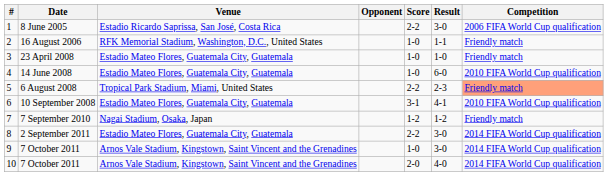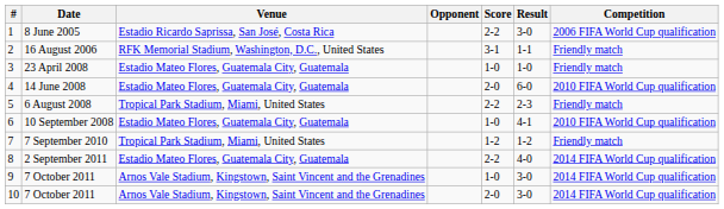 <table class="wikitable">
 <tr>
 <th>#</th>
 <th>Date</th>
 <th>Venue</th>
 <th>Opponent</th>
 <th>Score</th>
 <th>Result</th>
 <th>Competition</th>
 </tr>
 <tr>
 <td>1</td>
 <td>8 June 2005</td>
 <td><a href='#'>Estadio Ricardo Saprissa</a>, <a href='#'>San José</a>, <a href='#'>Costa Rica</a></td>
 <td></td>
 <td>2-2</td>
 <td>3-0</td>
 <td><a href='#'>2006 FIFA World Cup qualification</a></td>
 </tr>
 <tr>
 <td>2</td>
 <td>16 August 2006</td>
 <td><a href='#'>RFK Memorial Stadium</a>, <a href='#'>Washington, D.C.</a>, United States</td>
 <td></td>
-<td>1-0</td>
+<td>3-1</td>
 <td>1-1</td>
 <td><a href='#'>Friendly match</a></td>
 </tr>
 <tr>
 <td>3</td>
 <td>23 April 2008</td>
 <td><a href='#'>Estadio Mateo Flores</a>, <a href='#'>Guatemala City</a>, <a href='#'>Guatemala</a></td>
 <td></td>
 <td>1-0</td>
 <td>1-0</td>
 <td><a href='#'>Friendly match</a></td>
 </tr>
 <tr>
 <td>4</td>
 <td>14 June 2008</td>
 <td><a href='#'>Estadio Mateo Flores</a>, <a href='#'>Guatemala City</a>, <a href='#'>Guatemala</a></td>
 <td></td>
-<td>1-0</td>
+<td>2-0</td>
 <td>6-0</td>
 <td><a href='#'>2010 FIFA World Cup qualification</a></td>
 </tr>
 <tr>
 <td>5</td>
 <td>6 August 2008</td>
 <td><a href='#'>Tropical Park Stadium</a>, <a href='#'>Miami</a>, United States</td>
 <td></td>
 <td>2-2</td>
 <td>2-3</td>
-<td style="background: lightsalmon;"><a href='#'>Friendly match</a></td>
+<td><a href='#'>Friendly match</a></td>
 </tr>
 <tr>
 <td>6</td>
 <td>10 September 2008</td>
 <td><a href='#'>Estadio Mateo Flores</a>, <a href='#'>Guatemala City</a>, <a href='#'>Guatemala</a></td>
 <td></td>
-<td>3-1</td>
+<td>1-0</td>
 <td>4-1</td>
 <td><a href='#'>2010 FIFA World Cup qualification</a></td>
 </tr>
 <tr>
 <td>7</td>
 <td>7 September 2010</td>
-<td><a href='#'>Nagai Stadium</a>, <a href='#'>Osaka</a>, Japan</td>
+<td><a href='#'>Tropical Park Stadium</a>, <a href='#'>Miami</a>, United States</td>
 <td></td>
 <td>1-2</td>
 <td>1-2</td>
 <td><a href='#'>Friendly match</a></td>
 </tr>
 <tr>
 <td>8</td>
 <td>2 September 2011</td>
 <td><a href='#'>Estadio Mateo Flores</a>, <a href='#'>Guatemala City</a>, <a href='#'>Guatemala</a></td>
 <td></td>
 <td>2-2</td>
-<td>3-0</td>
+<td>4-0</td>
 <td><a href='#'>2014 FIFA World Cup qualification</a></td>
 </tr>
 <tr>
 <td>9</td>
 <td>7 October 2011</td>
 <td><a href='#'>Arnos Vale Stadium</a>, <a href='#'>Kingstown</a>, <a href='#'>Saint Vincent and the Grenadines</a></td>
 <td></td>
 <td>1-0</td>
 <td>3-0</td>
 <td><a href='#'>2014 FIFA World Cup qualification</a></td>
 </tr>
 <tr>
 <td>10</td>
 <td>7 October 2011</td>
 <td><a href='#'>Arnos Vale Stadium</a>, <a href='#'>Kingstown</a>, <a href='#'>Saint Vincent and the Grenadines</a></td>
 <td></td>
 <td>2-0</td>
-<td>4-0</td>
+<td>3-0</td>
 <td><a href='#'>2014 FIFA World Cup qualification</a></td>
 </tr>
 </table>
